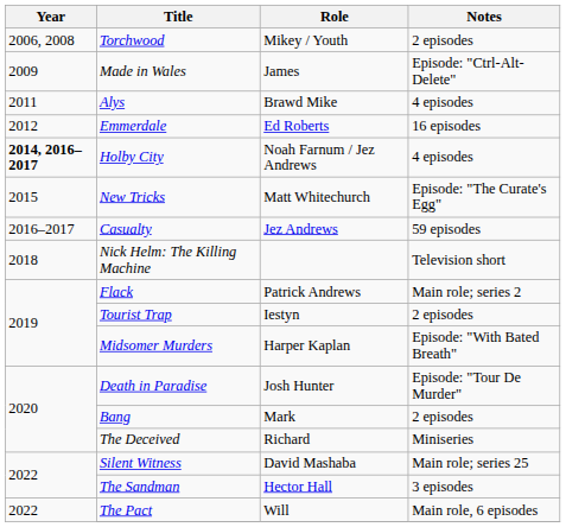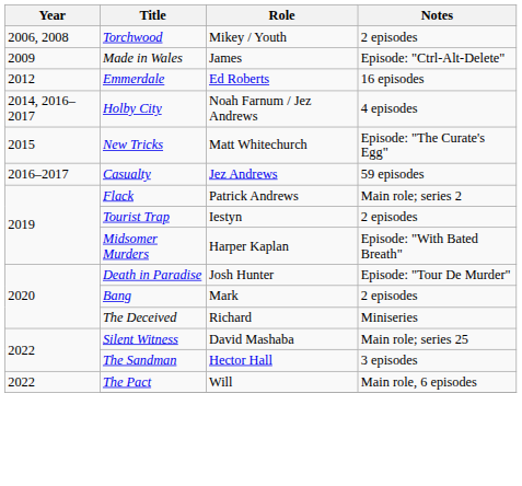 <table class="wikitable sortable">
 <tr>
 <th>Year</th>
 <th>Title</th>
 <th>Role</th>
 <th class="unsortable">Notes</th>
 </tr>
 <tr>
 <td>2006, 2008</td>
 <td><em><a href='#'>Torchwood</a></em></td>
 <td>Mikey / Youth</td>
 <td>2 episodes</td>
 </tr>
 <tr>
 <td>2009</td>
 <td><em>Made in Wales</em></td>
 <td>James</td>
 <td>Episode: "Ctrl-Alt-Delete"</td>
 </tr>
 <tr>
-<td>2011</td>
-<td><em><a href='#'>Alys</a></em></td>
-<td>Brawd Mike</td>
-<td>4 episodes</td>
-</tr>
-<tr>
 <td>2012</td>
 <td><em><a href='#'>Emmerdale</a></em></td>
 <td><a href='#'>Ed Roberts</a></td>
 <td>16 episodes</td>
 </tr>
 <tr>
-<td><strong>2014, 2016–2017</strong></td>
+<td>2014, 2016–2017</td>
 <td><em><a href='#'>Holby City</a></em></td>
 <td>Noah Farnum / Jez Andrews</td>
 <td>4 episodes</td>
 </tr>
 <tr>
 <td>2015</td>
 <td><em><a href='#'>New Tricks</a></em></td>
 <td>Matt Whitechurch</td>
 <td>Episode: "The Curate's Egg"</td>
 </tr>
 <tr>
 <td>2016–2017</td>
 <td><em><a href='#'>Casualty</a></em></td>
 <td><a href='#'>Jez Andrews</a></td>
 <td>59 episodes</td>
-</tr>
-<tr>
-<td>2018</td>
-<td><em>Nick Helm: The Killing Machine</em></td>
-<td></td>
-<td>Television short</td>
 </tr>
 <tr>
 <td rowspan="3">2019</td>
 <td><em><a href='#'>Flack</a></em></td>
 <td>Patrick Andrews</td>
 <td>Main role; series 2</td>
 </tr>
 <tr>
 <td><em><a href='#'>Tourist Trap</a></em></td>
 <td>Iestyn</td>
 <td>2 episodes</td>
 </tr>
 <tr>
 <td><em><a href='#'>Midsomer Murders</a></em></td>
 <td>Harper Kaplan</td>
 <td>Episode: "With Bated Breath"</td>
 </tr>
 <tr>
 <td rowspan="3">2020</td>
 <td><em><a href='#'>Death in Paradise</a></em></td>
 <td>Josh Hunter</td>
 <td>Episode: "Tour De Murder"</td>
 </tr>
 <tr>
 <td><em><a href='#'>Bang</a></em></td>
 <td>Mark</td>
 <td>2 episodes</td>
 </tr>
 <tr>
 <td><em>The Deceived</em></td>
 <td>Richard</td>
 <td>Miniseries</td>
 </tr>
 <tr>
 <td rowspan="2">2022</td>
 <td><em><a href='#'>Silent Witness</a></em></td>
 <td>David Mashaba</td>
 <td>Main role; series 25</td>
 </tr>
 <tr>
 <td><em><a href='#'>The Sandman</a></em></td>
 <td><a href='#'>Hector Hall</a></td>
 <td>3 episodes</td>
 </tr>
 <tr>
 <td rowspan="2">2022</td>
 <td><em><a href='#'>The Pact</a></em></td>
 <td>Will</td>
 <td>Main role, 6 episodes</td>
 </tr>
 <tr>
 </tr>
 </table>
